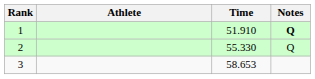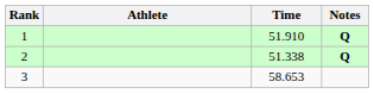 <table class=wikitable style="text-align:center">
 <tr>
 <th width=40>Rank</th>
 <th width=250>Athlete</th>
 <th width=80>Time</th>
 <th width=50>Notes</th>
 </tr>
 <tr bgcolor="ccffcc">
 <td>1</td>
 <td align=left></td>
 <td>51.910</td>
 <td><strong>Q</strong></td>
 </tr>
 <tr bgcolor="ccffcc">
 <td>2</td>
 <td align=left></td>
-<td>55.330</td>
-<td>Q</td>
+<td>51.338</td>
+<td><strong>Q</strong></td>
 </tr>
 <tr>
 <td>3</td>
 <td align=left></td>
 <td>58.653</td>
 <td></td>
 </tr>
 </table>
